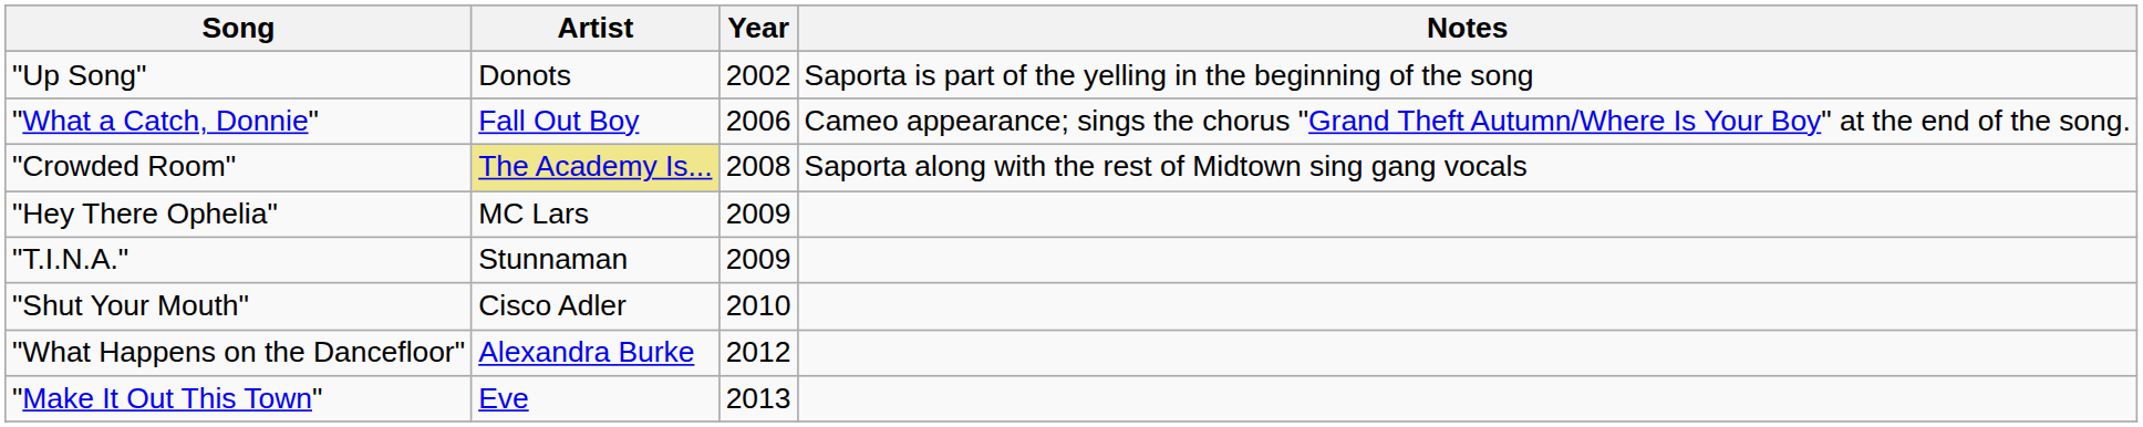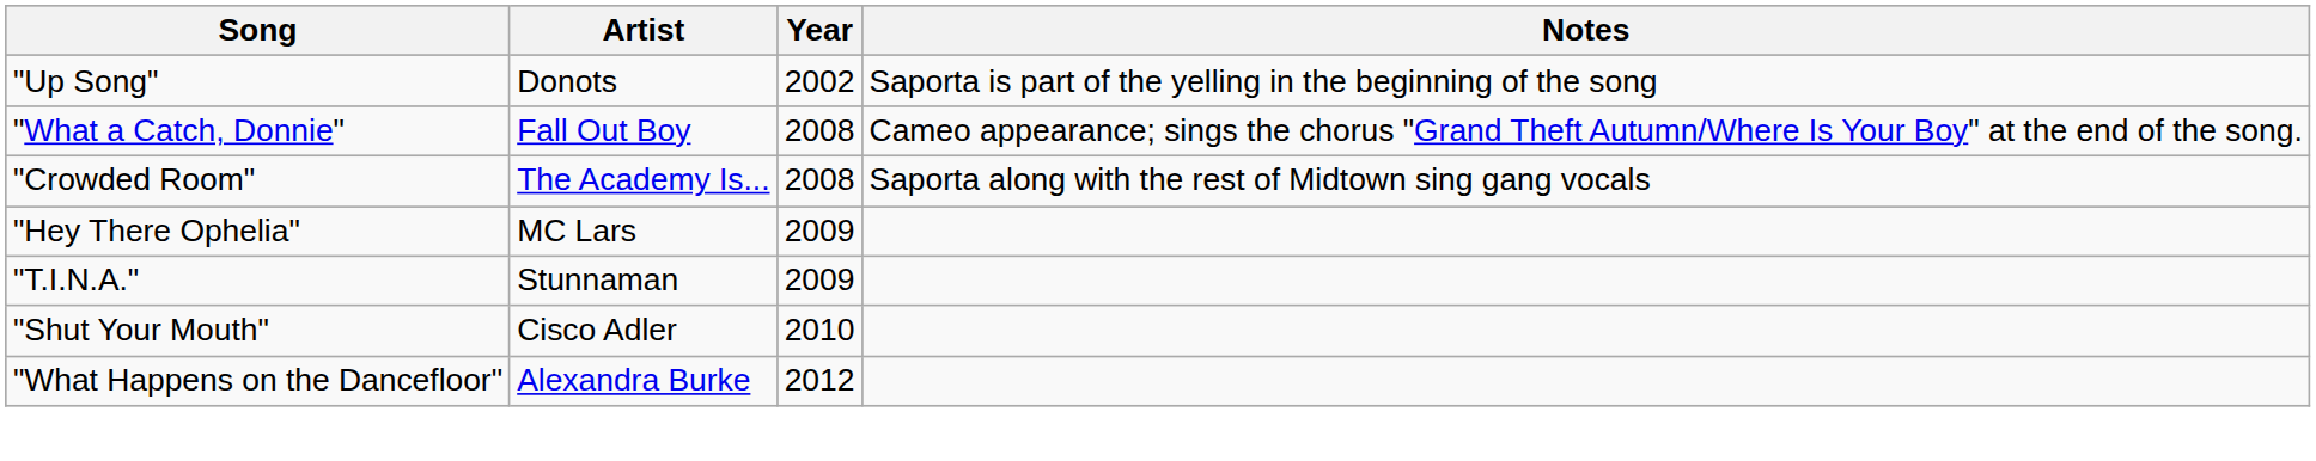 <table class="wikitable">
 <tr>
 <th>Song</th>
 <th>Artist</th>
 <th>Year</th>
 <th>Notes</th>
 </tr>
 <tr>
 <td>"Up Song"</td>
 <td>Donots</td>
 <td>2002</td>
 <td>Saporta is part of the yelling in the beginning of the song</td>
 </tr>
 <tr>
 <td>"<a href='#'>What a Catch, Donnie</a>"</td>
 <td><a href='#'>Fall Out Boy</a></td>
-<td>2006</td>
+<td>2008</td>
 <td>Cameo appearance; sings the chorus "<a href='#'>Grand Theft Autumn/Where Is Your Boy</a>" at the end of the song.</td>
 </tr>
 <tr>
 <td>"Crowded Room"</td>
-<td style="background: khaki;"><a href='#'>The Academy Is...</a></td>
+<td><a href='#'>The Academy Is...</a></td>
 <td>2008</td>
 <td>Saporta along with the rest of Midtown sing gang vocals</td>
 </tr>
 <tr>
 <td>"Hey There Ophelia"</td>
 <td>MC Lars</td>
 <td>2009</td>
 <td></td>
 </tr>
 <tr>
 <td>"T.I.N.A."</td>
 <td>Stunnaman</td>
 <td>2009</td>
 <td></td>
 </tr>
 <tr>
 <td>"Shut Your Mouth"</td>
 <td>Cisco Adler</td>
 <td>2010</td>
 <td></td>
 </tr>
 <tr>
 <td>"What Happens on the Dancefloor"</td>
 <td><a href='#'>Alexandra Burke</a></td>
 <td>2012</td>
 <td></td>
 </tr>
-<tr>
-<td>"<a href='#'>Make It Out This Town</a>"</td>
-<td><a href='#'>Eve</a></td>
-<td>2013</td>
-<td></td>
-</tr>
 </table>
